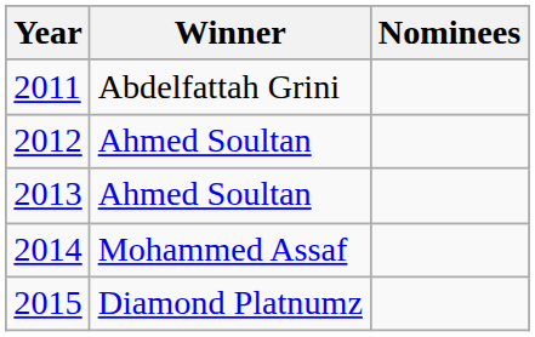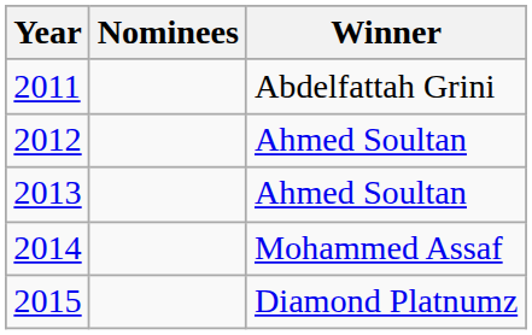 <table class="wikitable">
 <tr>
 <th>Year</th>
+<th>Nominees</th>
 <th>Winner</th>
-<th>Nominees</th>
 </tr>
 <tr>
 <td><a href='#'>2011</a></td>
+<td></td>
 <td>Abdelfattah Grini</td>
-<td></td>
 </tr>
 <tr>
 <td><a href='#'>2012</a></td>
+<td></td>
 <td><a href='#'>Ahmed Soultan</a></td>
-<td></td>
 </tr>
 <tr>
 <td><a href='#'>2013</a></td>
+<td></td>
 <td><a href='#'>Ahmed Soultan</a></td>
-<td></td>
 </tr>
 <tr>
 <td><a href='#'>2014</a></td>
+<td></td>
 <td><a href='#'>Mohammed Assaf</a></td>
-<td></td>
 </tr>
 <tr>
 <td><a href='#'>2015</a></td>
+<td></td>
 <td><a href='#'>Diamond Platnumz</a></td>
-<td></td>
 </tr>
 </table>
